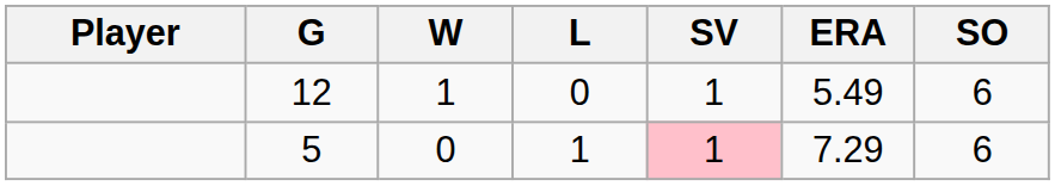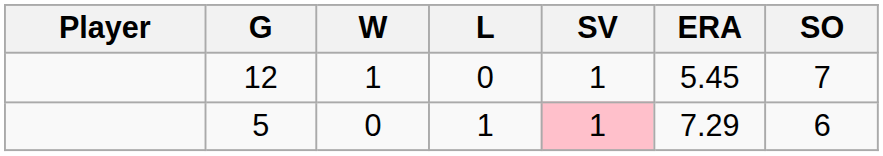 <table class="wikitable sortable">
 <tr>
 <th bgcolor="#DDDDFF" width="16%">Player</th>
 <th bgcolor="#DDDDFF" width="9%">G</th>
 <th bgcolor="#DDDDFF" width="9%">W</th>
 <th bgcolor="#DDDDFF" width="9%">L</th>
 <th bgcolor="#DDDDFF" width="9%">SV</th>
 <th bgcolor="#DDDDFF" width="9%">ERA</th>
 <th bgcolor="#DDDDFF" width="9%">SO</th>
 </tr>
 <tr align="center">
 <td></td>
 <td>12</td>
 <td>1</td>
 <td>0</td>
 <td>1</td>
-<td>5.49</td>
-<td>6</td>
+<td>5.45</td>
+<td>7</td>
 </tr>
 <tr align="center">
 <td></td>
 <td>5</td>
 <td>0</td>
 <td>1</td>
 <td style="background: pink;">1</td>
 <td>7.29</td>
 <td>6</td>
 </tr>
 </table>
